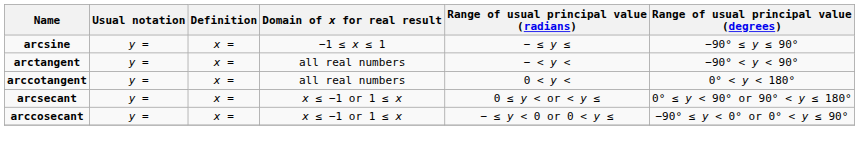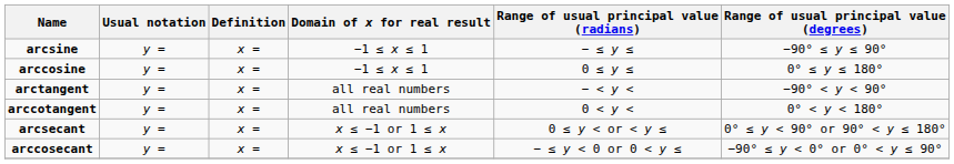 <table class="wikitable" style="text-align:center">
 <tr>
 <th>Name</th>
 <th>Usual notation</th>
 <th>Definition</th>
 <th>Domain of <em>x</em> for real result</th>
 <th>Range of usual principal value <br> (<a href='#'>radians</a>)</th>
 <th>Range of usual principal value <br> (<a href='#'>degrees</a>)</th>
 </tr>
 <tr>
 <td><strong>arcsine</strong></td>
 <td><em>y</em> = </td>
 <td><em>x</em> = </td>
 <td>−1 ≤ <em>x</em> ≤ 1</td>
 <td>− ≤ <em>y</em> ≤ </td>
 <td>−90° ≤ <em>y</em> ≤ 90°</td>
+</tr>
+<tr>
+<td><strong>arccosine</strong></td>
+<td><em>y</em> = </td>
+<td><em>x</em> = </td>
+<td>−1 ≤ <em>x</em> ≤ 1</td>
+<td>0 ≤ <em>y</em> ≤ </td>
+<td>0° ≤ <em>y</em> ≤ 180°</td>
 </tr>
 <tr>
 <td><strong>arctangent</strong></td>
 <td><em>y</em> = </td>
 <td><em>x</em> = </td>
 <td>all real numbers</td>
 <td>− < <em>y</em> < </td>
 <td>−90° < <em>y</em> < 90°</td>
 </tr>
 <tr>
 <td><strong>arccotangent</strong></td>
 <td><em>y</em> = </td>
 <td><em>x</em> = </td>
 <td>all real numbers</td>
 <td>0 < <em>y</em> < </td>
 <td>0° < <em>y</em> < 180°</td>
 </tr>
 <tr>
 <td><strong>arcsecant</strong></td>
 <td><em>y</em> = </td>
 <td><em>x</em> = </td>
 <td><em>x</em> ≤ −1 or 1 ≤ <em>x</em></td>
 <td>0 ≤ <em>y</em> <  or  < <em>y</em> ≤ </td>
 <td>0° ≤ <em>y</em> < 90° or 90° < <em>y</em> ≤ 180°</td>
 </tr>
 <tr>
 <td><strong>arccosecant</strong></td>
 <td><em>y</em> = </td>
 <td><em>x</em> = </td>
 <td><em>x</em> ≤ −1 or 1 ≤ <em>x</em></td>
 <td>− ≤ <em>y</em> < 0 or 0 < <em>y</em> ≤ </td>
 <td>−90° ≤ <em>y</em> < 0° or 0° < <em>y</em> ≤ 90°</td>
 </tr>
 <tr>
 </tr>
 </table>
